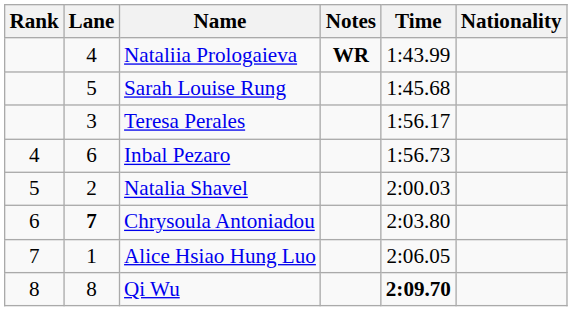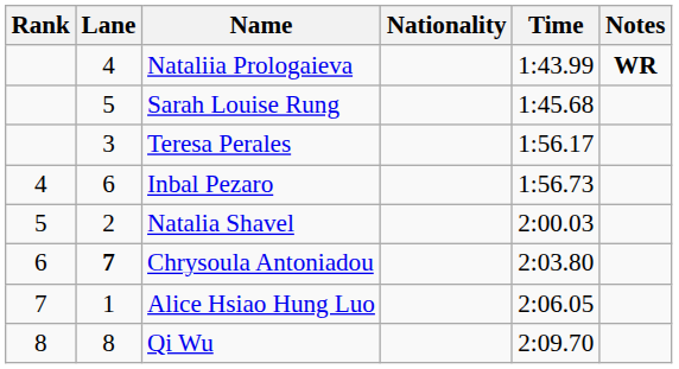 <table class="wikitable">
 <tr>
 <th>Rank</th>
 <th>Lane</th>
 <th>Name</th>
+<th>Nationality</th>
+<th>Time</th>
 <th>Notes</th>
-<th>Time</th>
-<th>Nationality</th>
 </tr>
 <tr>
 <td align=center></td>
 <td align=center>4</td>
 <td><a href='#'>Nataliia Prologaieva</a></td>
+<td></td>
+<td align=center>1:43.99</td>
 <td align=center><strong>WR</strong></td>
-<td align=center>1:43.99</td>
-<td></td>
 </tr>
 <tr>
 <td align=center></td>
 <td align=center>5</td>
 <td><a href='#'>Sarah Louise Rung</a></td>
+<td></td>
+<td align=center>1:45.68</td>
 <td align=center></td>
-<td align=center>1:45.68</td>
-<td></td>
 </tr>
 <tr>
 <td align=center></td>
 <td align=center>3</td>
 <td><a href='#'>Teresa Perales</a></td>
+<td></td>
+<td align=center>1:56.17</td>
 <td align=center></td>
-<td align=center>1:56.17</td>
-<td></td>
 </tr>
 <tr>
 <td align=center>4</td>
 <td align=center>6</td>
 <td><a href='#'>Inbal Pezaro</a></td>
+<td></td>
+<td align=center>1:56.73</td>
 <td align=center></td>
-<td align=center>1:56.73</td>
-<td></td>
 </tr>
 <tr>
 <td align=center>5</td>
 <td align=center>2</td>
 <td><a href='#'>Natalia Shavel</a></td>
+<td></td>
+<td align=center>2:00.03</td>
 <td align=center></td>
-<td align=center>2:00.03</td>
-<td></td>
 </tr>
 <tr>
 <td align=center>6</td>
 <td align=center><strong>7</strong></td>
 <td><a href='#'>Chrysoula Antoniadou</a></td>
+<td></td>
+<td align=center>2:03.80</td>
 <td align=center></td>
-<td align=center>2:03.80</td>
-<td></td>
 </tr>
 <tr>
 <td align=center>7</td>
 <td align=center>1</td>
 <td><a href='#'>Alice Hsiao Hung Luo</a></td>
+<td></td>
+<td align=center>2:06.05</td>
 <td align=center></td>
-<td align=center>2:06.05</td>
-<td></td>
 </tr>
 <tr>
 <td align=center>8</td>
 <td align=center>8</td>
 <td><a href='#'>Qi Wu</a></td>
+<td></td>
+<td align=center>2:09.70</td>
 <td align=center></td>
-<td align=center><strong>2:09.70</strong></td>
-<td></td>
 </tr>
 </table>
